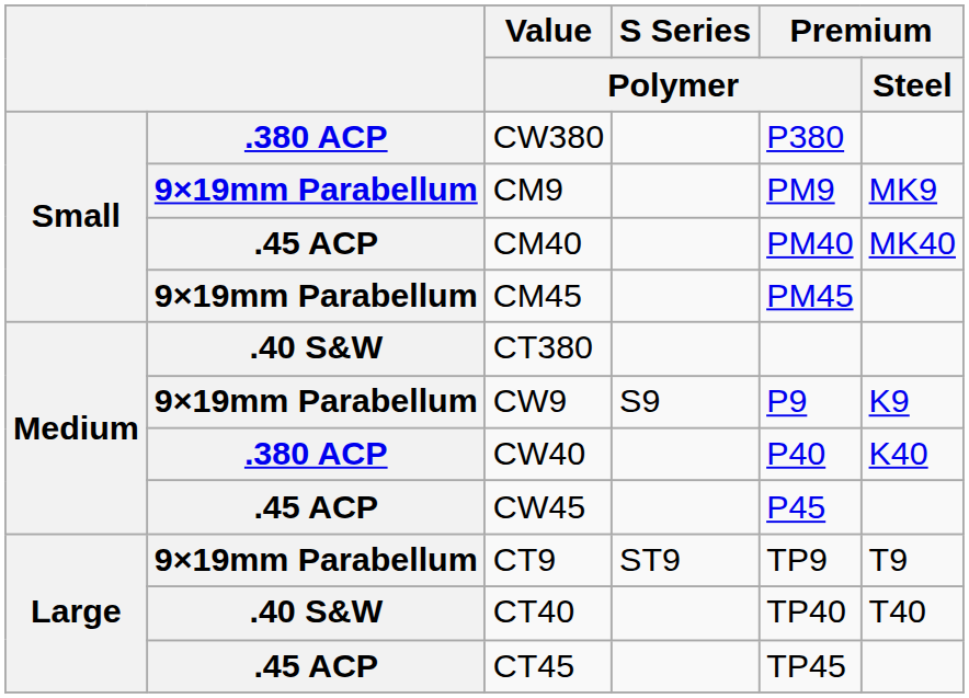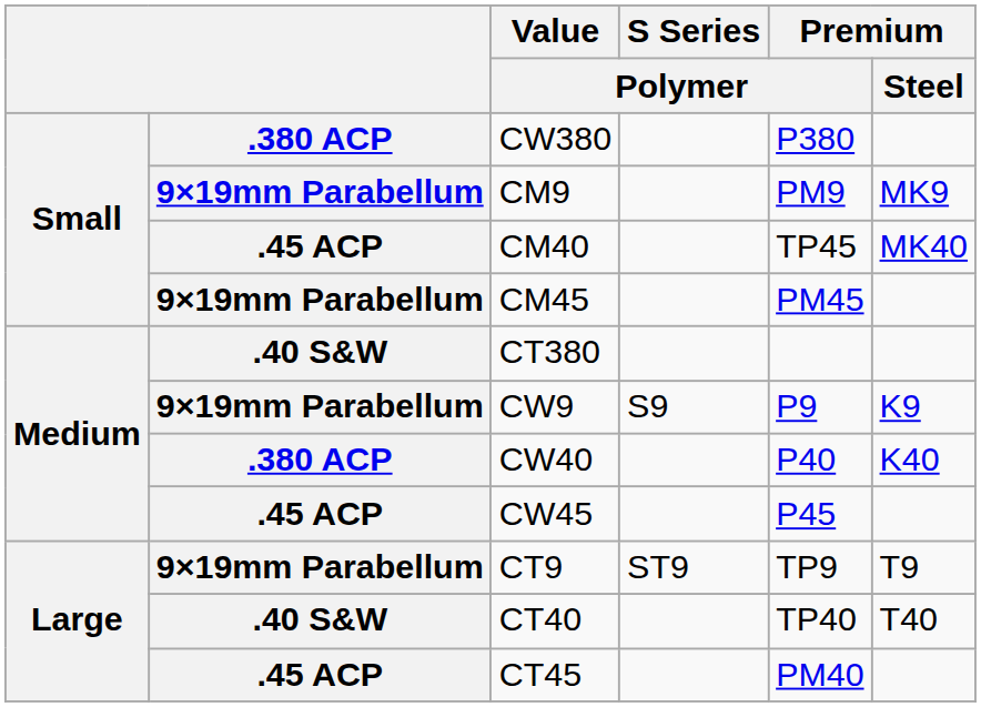 <table class="wikitable">
 <tr>
 <th colspan="2" rowspan="2"></th>
 <th>Value</th>
 <th>S Series</th>
 <th colspan="2">Premium</th>
 </tr>
 <tr>
 <th colspan="3">Polymer</th>
 <th>Steel</th>
 </tr>
 <tr>
 <th rowspan="4">Small</th>
 <th><a href='#'>.380 ACP</a></th>
 <td>CW380</td>
 <td></td>
 <td><a href='#'>P380</a></td>
 <td></td>
 </tr>
 <tr>
 <th><a href='#'>9×19mm Parabellum</a></th>
 <td>CM9</td>
 <td></td>
 <td><a href='#'>PM9</a></td>
 <td><a href='#'>MK9</a></td>
 </tr>
 <tr>
 <th>.45 ACP</th>
 <td>CM40</td>
 <td></td>
-<td><a href='#'>PM40</a></td>
+<td>TP45</td>
 <td><a href='#'>MK40</a></td>
 </tr>
 <tr>
 <th>9×19mm Parabellum</th>
 <td>CM45</td>
 <td></td>
 <td><a href='#'>PM45</a></td>
 <td></td>
 </tr>
 <tr>
 <th rowspan="4">Medium</th>
 <th>.40 S&W</th>
 <td>CT380</td>
 <td></td>
 <td></td>
 <td></td>
 </tr>
 <tr>
 <th>9×19mm Parabellum</th>
 <td>CW9</td>
 <td>S9</td>
 <td><a href='#'>P9</a></td>
 <td><a href='#'>K9</a></td>
 </tr>
 <tr>
 <th><a href='#'>.380 ACP</a></th>
 <td>CW40</td>
 <td></td>
 <td><a href='#'>P40</a></td>
 <td><a href='#'>K40</a></td>
 </tr>
 <tr>
 <th>.45 ACP</th>
 <td>CW45</td>
 <td></td>
 <td><a href='#'>P45</a></td>
 <td></td>
 </tr>
 <tr>
 <th rowspan="3">Large</th>
 <th>9×19mm Parabellum</th>
 <td>CT9</td>
 <td>ST9</td>
 <td>TP9</td>
 <td>T9</td>
 </tr>
 <tr>
 <th>.40 S&W</th>
 <td>CT40</td>
 <td></td>
 <td>TP40</td>
 <td>T40</td>
 </tr>
 <tr>
 <th>.45 ACP</th>
 <td>CT45</td>
 <td></td>
-<td>TP45</td>
+<td><a href='#'>PM40</a></td>
 <td></td>
 </tr>
 </table>
